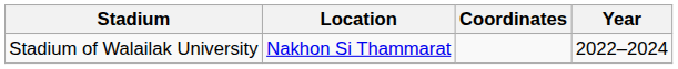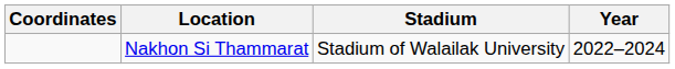 <table class="wikitable sortable">
 <tr>
+<th>Coordinates</th>
+<th>Location</th>
 <th>Stadium</th>
-<th>Location</th>
-<th>Coordinates</th>
 <th>Year</th>
 </tr>
 <tr>
+<td></td>
+<td><a href='#'>Nakhon Si Thammarat</a></td>
 <td>Stadium of Walailak University</td>
-<td><a href='#'>Nakhon Si Thammarat</a></td>
-<td></td>
 <td>2022–2024</td>
 </tr>
 </table>
